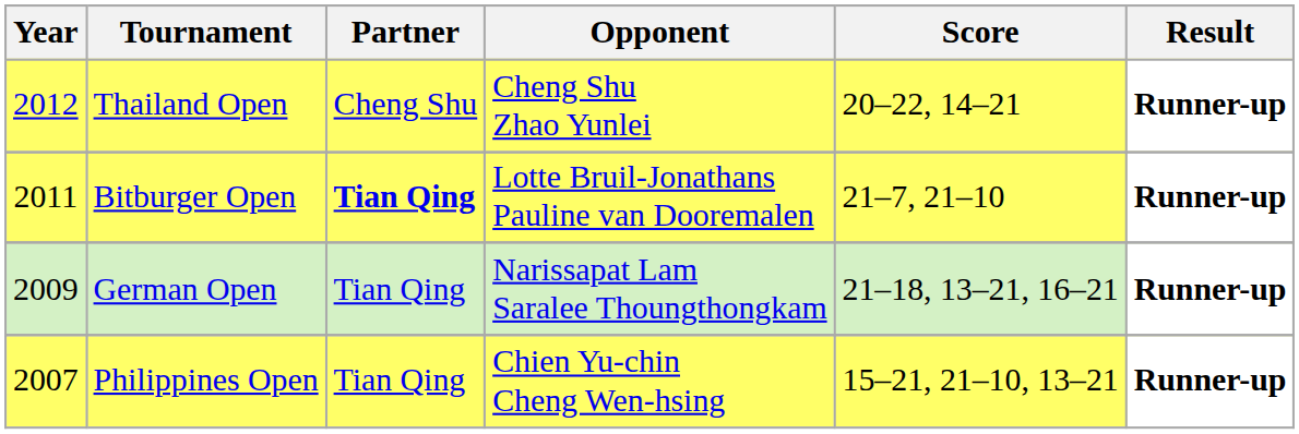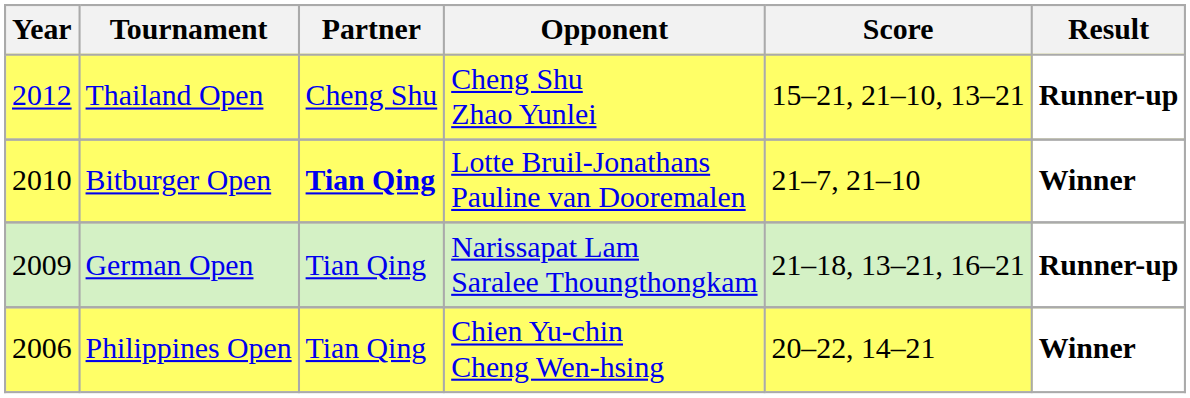 <table class="sortable wikitable" style="font-size: 90%;">
 <tr>
 <th>Year</th>
 <th>Tournament</th>
 <th>Partner</th>
 <th>Opponent</th>
 <th>Score</th>
 <th>Result</th>
 </tr>
 <tr style="background:#FFFF67">
 <td align="center"><a href='#'>2012</a></td>
 <td align="left"><a href='#'>Thailand Open</a></td>
 <td align="left"> <a href='#'>Cheng Shu</a></td>
 <td align="left"> <a href='#'>Cheng Shu</a> <br>  <a href='#'>Zhao Yunlei</a></td>
-<td align="left">20–22, 14–21</td>
+<td align="left">15–21, 21–10, 13–21</td>
 <td style="text-align:left; background:white"> <strong>Runner-up</strong></td>
 </tr>
 <tr>
 </tr>
 <tr style="background:#FFFF67">
-<td align="center">2011</td>
+<td align="center">2010</td>
 <td align="left"><a href='#'>Bitburger Open</a></td>
 <td align="left"><strong> <a href='#'>Tian Qing</a></strong></td>
 <td align="left"> <a href='#'>Lotte Bruil-Jonathans</a> <br>  <a href='#'>Pauline van Dooremalen</a></td>
 <td align="left">21–7, 21–10</td>
-<td style="text-align:left; background:white"> <strong>Runner-up</strong></td>
+<td style="text-align:left; background:white"> <strong>Winner</strong></td>
 </tr>
 <tr>
 </tr>
 <tr style="background:#D4F1C5">
 <td align="center">2009</td>
 <td align="left"><a href='#'>German Open</a></td>
 <td align="left"> <a href='#'>Tian Qing</a></td>
 <td align="left"> <a href='#'>Narissapat Lam</a> <br>  <a href='#'>Saralee Thoungthongkam</a></td>
 <td align="left">21–18, 13–21, 16–21</td>
 <td style="text-align:left; background:white"> <strong>Runner-up</strong></td>
 </tr>
 <tr>
 </tr>
 <tr style="background:#FFFF67">
-<td align="center">2007</td>
+<td align="center">2006</td>
 <td align="left"><a href='#'>Philippines Open</a></td>
 <td align="left"> <a href='#'>Tian Qing</a></td>
 <td align="left"> <a href='#'>Chien Yu-chin</a> <br>  <a href='#'>Cheng Wen-hsing</a></td>
-<td align="left">15–21, 21–10, 13–21</td>
-<td style="text-align:left; background:white"> <strong>Runner-up</strong></td>
+<td align="left">20–22, 14–21</td>
+<td style="text-align:left; background:white"> <strong>Winner</strong></td>
 </tr>
 </table>
